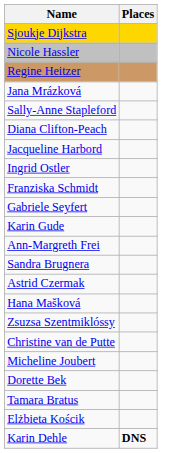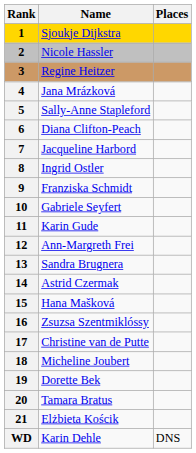 <table class="wikitable">
 <tr>
+<th>Rank</th>
 <th>Name</th>
 <th>Places</th>
 </tr>
 <tr bgcolor="gold">
+<td align="center"><strong>1</strong></td>
 <td> <a href='#'>Sjoukje Dijkstra</a></td>
 <td></td>
 </tr>
 <tr bgcolor="silver">
+<td align="center"><strong>2</strong></td>
 <td> <a href='#'>Nicole Hassler</a></td>
 <td></td>
 </tr>
 <tr bgcolor="cc9966">
+<td align="center"><strong>3</strong></td>
 <td> <a href='#'>Regine Heitzer</a></td>
 <td></td>
 </tr>
 <tr>
+<th>4</th>
 <td> <a href='#'>Jana Mrázková</a></td>
 <td></td>
 </tr>
 <tr>
+<th>5</th>
 <td> <a href='#'>Sally-Anne Stapleford</a></td>
 <td></td>
 </tr>
 <tr>
+<th>6</th>
 <td> <a href='#'>Diana Clifton-Peach</a></td>
 <td></td>
 </tr>
 <tr>
+<th>7</th>
 <td> <a href='#'>Jacqueline Harbord</a></td>
 <td></td>
 </tr>
 <tr>
+<th>8</th>
 <td> <a href='#'>Ingrid Ostler</a></td>
 <td></td>
 </tr>
 <tr>
+<th>9</th>
 <td> <a href='#'>Franziska Schmidt</a></td>
 <td></td>
 </tr>
 <tr>
+<th>10</th>
 <td> <a href='#'>Gabriele Seyfert</a></td>
 <td></td>
 </tr>
 <tr>
+<th>11</th>
 <td> <a href='#'>Karin Gude</a></td>
 <td></td>
 </tr>
 <tr>
+<th>12</th>
 <td> <a href='#'>Ann-Margreth Frei</a></td>
 <td></td>
 </tr>
 <tr>
+<th>13</th>
 <td> <a href='#'>Sandra Brugnera</a></td>
 <td></td>
 </tr>
 <tr>
+<th>14</th>
 <td> <a href='#'>Astrid Czermak</a></td>
 <td></td>
 </tr>
 <tr>
+<th>15</th>
 <td> <a href='#'>Hana Mašková</a></td>
 <td></td>
 </tr>
 <tr>
+<th>16</th>
 <td> <a href='#'>Zsuzsa Szentmiklóssy</a></td>
 <td></td>
 </tr>
 <tr>
+<th>17</th>
 <td> <a href='#'>Christine van de Putte</a></td>
 <td></td>
 </tr>
 <tr>
+<th>18</th>
 <td> <a href='#'>Micheline Joubert</a></td>
 <td></td>
 </tr>
 <tr>
+<th>19</th>
 <td> <a href='#'>Dorette Bek</a></td>
 <td></td>
 </tr>
 <tr>
+<th>20</th>
 <td> <a href='#'>Tamara Bratus</a></td>
 <td></td>
 </tr>
 <tr>
+<th>21</th>
 <td> <a href='#'>Elżbieta Kościk</a></td>
 <td></td>
 </tr>
 <tr>
+<th>WD</th>
 <td> <a href='#'>Karin Dehle</a></td>
-<td><strong>DNS</strong></td>
+<td>DNS</td>
 </tr>
 </table>
